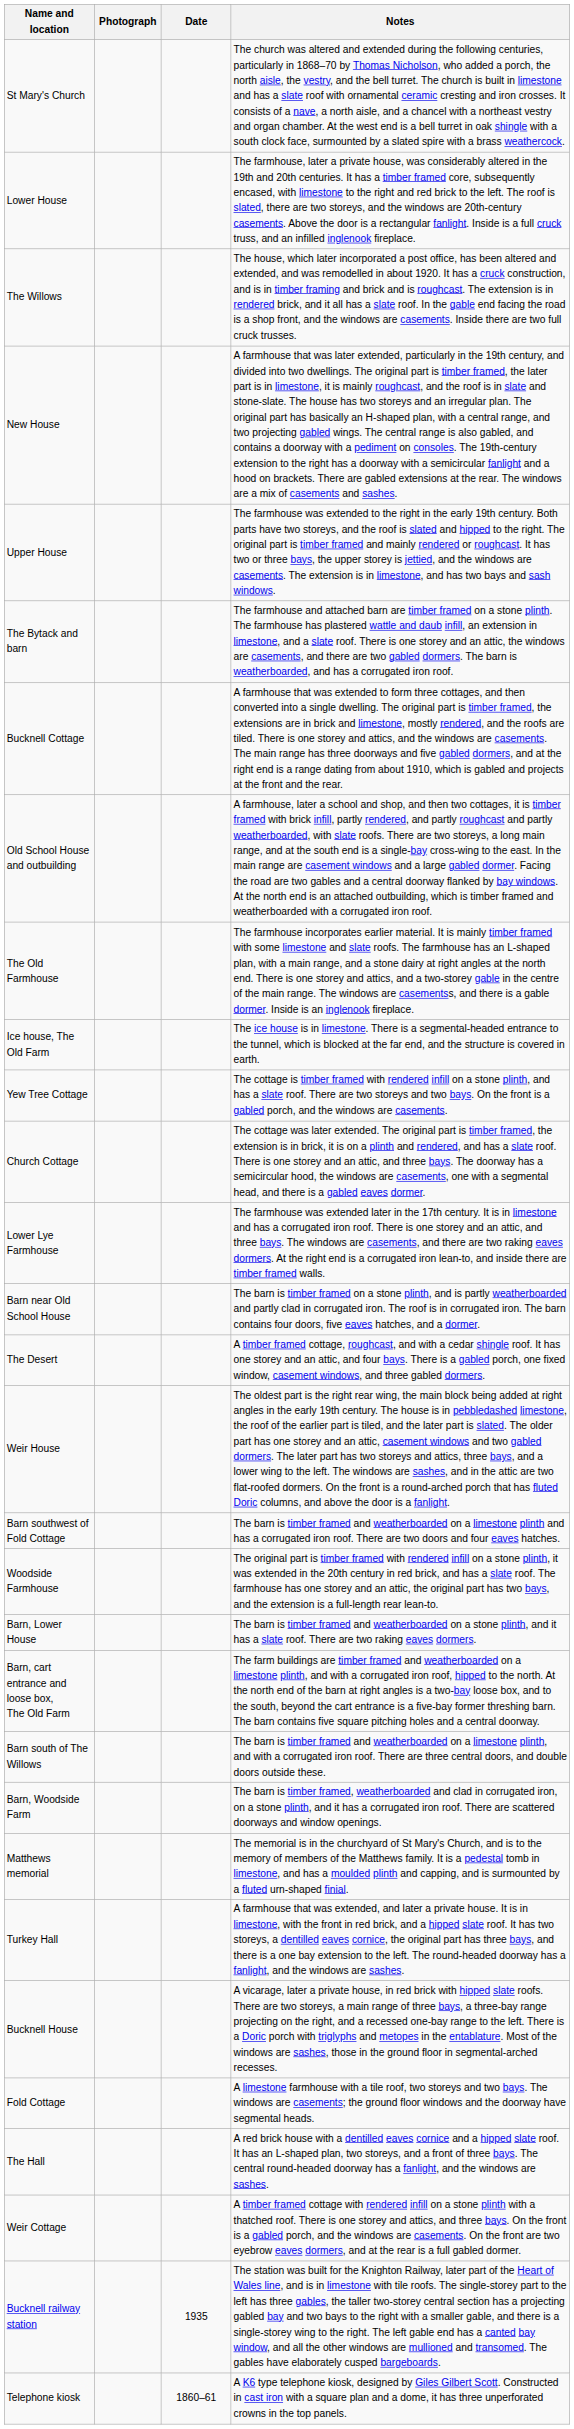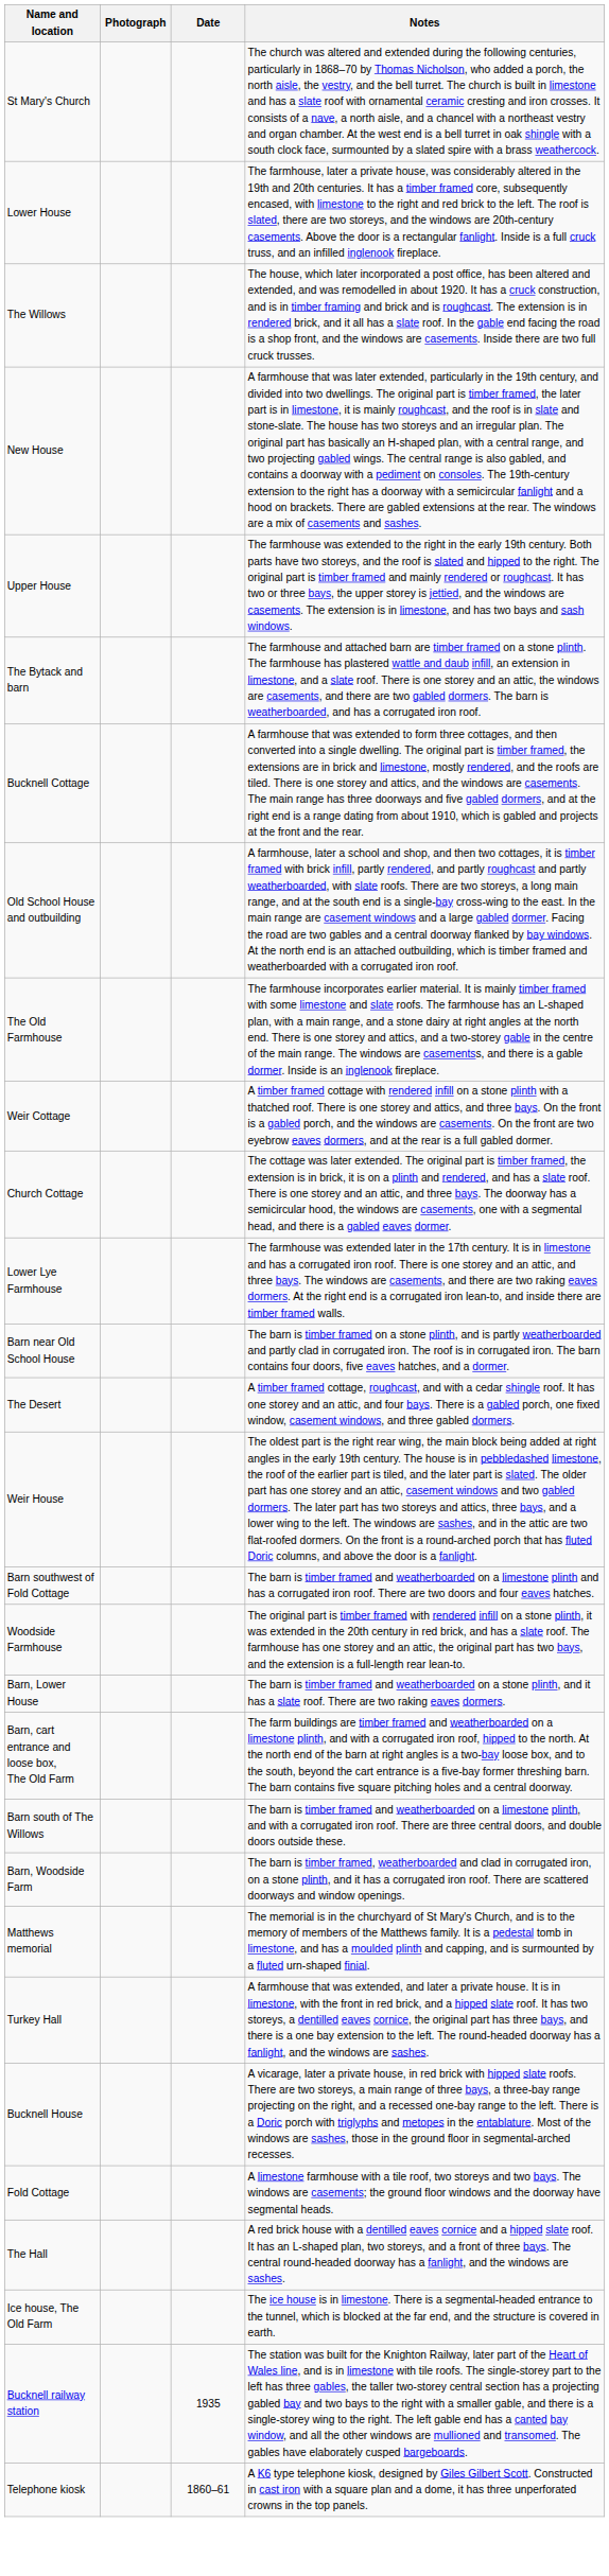 <table class="wikitable sortable plainrowheaders" style="width:100%;border:0px;text-align:left;line-height:150%;">
 <tr>
 <th scope="col"  style="width:150px">Name and location</th>
 <th scope="col"  style="width:100px" class="unsortable">Photograph</th>
 <th scope="col"  style="width:120px">Date</th>
 <th scope="col"  style="width:650px" class="unsortable">Notes</th>
 </tr>
 <tr>
 <td>St Mary's Church<br><small></small></td>
 <td></td>
 <td align="center"></td>
 <td>The church was altered and extended during the following centuries, particularly in 1868–70 by <a href='#'>Thomas Nicholson</a>, who added a porch, the north <a href='#'>aisle</a>, the <a href='#'>vestry</a>, and the bell turret.  The church is built in <a href='#'>limestone</a> and has a <a href='#'>slate</a> roof with ornamental <a href='#'>ceramic</a> cresting and iron crosses.  It consists of a <a href='#'>nave</a>, a north aisle, and a chancel with a northeast vestry and organ chamber.  At the west end is a bell turret in oak <a href='#'>shingle</a> with a south clock face, surmounted by a slated spire with a brass <a href='#'>weathercock</a>.</td>
 </tr>
 <tr>
 <td>Lower House<br><small></small></td>
 <td></td>
 <td align="center"></td>
 <td>The farmhouse, later a private house, was considerably altered in the 19th and 20th centuries.  It has a <a href='#'>timber framed</a> core, subsequently encased, with <a href='#'>limestone</a> to the right and red brick to the left.  The roof is <a href='#'>slated</a>, there are two storeys, and the windows are 20th-century <a href='#'>casements</a>.  Above the door is a rectangular <a href='#'>fanlight</a>.  Inside is a full <a href='#'>cruck</a> truss, and an infilled <a href='#'>inglenook</a> fireplace.</td>
 </tr>
 <tr>
 <td>The Willows<br><small></small></td>
 <td></td>
 <td align="center"></td>
 <td>The house, which later incorporated a post office, has been altered and extended, and was remodelled in about 1920.  It has a <a href='#'>cruck</a> construction, and is in <a href='#'>timber framing</a> and brick and is <a href='#'>roughcast</a>.  The extension is in <a href='#'>rendered</a> brick, and it all has a <a href='#'>slate</a> roof.  In the <a href='#'>gable</a> end facing the road is a shop front, and the windows are <a href='#'>casements</a>.  Inside there are two full cruck trusses.</td>
 </tr>
 <tr>
 <td>New House<br><small></small></td>
 <td></td>
 <td align="center"></td>
 <td>A farmhouse that was later extended, particularly in the 19th century, and divided into two dwellings.  The original part is <a href='#'>timber framed</a>, the later part is in <a href='#'>limestone</a>, it is mainly <a href='#'>roughcast</a>, and the roof is in <a href='#'>slate</a> and stone-slate.  The house has two storeys and an irregular plan.  The original part has basically an H-shaped plan, with a central range, and two projecting <a href='#'>gabled</a> wings.  The central range is also gabled, and contains a doorway with a <a href='#'>pediment</a> on <a href='#'>consoles</a>.  The 19th-century extension to the right has a doorway with a semicircular <a href='#'>fanlight</a> and a hood on brackets.  There are gabled extensions at the rear.  The windows are a mix of <a href='#'>casements</a> and <a href='#'>sashes</a>.</td>
 </tr>
 <tr>
 <td>Upper House<br><small></small></td>
 <td></td>
 <td align="center"></td>
 <td>The farmhouse was extended to the right in the early 19th century.  Both parts have two storeys, and the roof is <a href='#'>slated</a> and <a href='#'>hipped</a> to the right.  The original part is <a href='#'>timber framed</a> and mainly <a href='#'>rendered</a> or <a href='#'>roughcast</a>.  It has two or three <a href='#'>bays</a>, the upper storey is <a href='#'>jettied</a>, and the windows are <a href='#'>casements</a>.  The extension is in <a href='#'>limestone</a>, and has two bays and <a href='#'>sash windows</a>.</td>
 </tr>
 <tr>
 <td>The Bytack and barn<br><small></small></td>
 <td></td>
 <td align="center"></td>
 <td>The farmhouse and attached barn are <a href='#'>timber framed</a> on a stone <a href='#'>plinth</a>.  The farmhouse has plastered <a href='#'>wattle and daub</a> <a href='#'>infill</a>, an extension in <a href='#'>limestone</a>, and a <a href='#'>slate</a> roof.  There is one storey and an attic, the windows are <a href='#'>casements</a>, and there are two <a href='#'>gabled</a> <a href='#'>dormers</a>.  The barn is <a href='#'>weatherboarded</a>, and has a corrugated iron roof.</td>
 </tr>
 <tr>
 <td>Bucknell Cottage<br><small></small></td>
 <td></td>
 <td align="center"></td>
 <td>A farmhouse that was extended to form three cottages, and then converted into a single dwelling.  The original part is <a href='#'>timber framed</a>, the extensions are in brick and <a href='#'>limestone</a>, mostly <a href='#'>rendered</a>, and the roofs are tiled.  There is one storey and attics, and the windows are <a href='#'>casements</a>.  The main range has three doorways and five <a href='#'>gabled</a> <a href='#'>dormers</a>, and at the right end is a range dating from about 1910, which is gabled and projects at the front and the rear.</td>
 </tr>
 <tr>
 <td>Old School House and outbuilding<br><small></small></td>
 <td></td>
 <td align="center"></td>
 <td>A farmhouse, later a school and shop, and then two cottages, it is <a href='#'>timber framed</a> with brick <a href='#'>infill</a>, partly <a href='#'>rendered</a>, and partly <a href='#'>roughcast</a> and partly <a href='#'>weatherboarded</a>, with <a href='#'>slate</a> roofs.  There are two storeys, a long main range, and at the south end is a single-<a href='#'>bay</a> cross-wing to the east.  In the main range are <a href='#'>casement windows</a> and a large <a href='#'>gabled</a> <a href='#'>dormer</a>.  Facing the road are two gables and a central doorway flanked by <a href='#'>bay windows</a>.  At the north end is an attached outbuilding, which is timber framed and weatherboarded with a corrugated iron roof.</td>
 </tr>
 <tr>
 <td>The Old Farmhouse<br><small></small></td>
 <td></td>
 <td align="center"></td>
 <td>The farmhouse incorporates earlier material.  It is mainly <a href='#'>timber framed</a> with some <a href='#'>limestone</a> and <a href='#'>slate</a> roofs.  The farmhouse has an L-shaped plan, with a main range, and a stone dairy at right angles at the north end.  There is one storey and attics, and a two-storey <a href='#'>gable</a> in the centre of the main range.  The windows are <a href='#'>casements</a>s, and there is a gable <a href='#'>dormer</a>.  Inside is an <a href='#'>inglenook</a> fireplace.</td>
 </tr>
 <tr>
-<td>Ice house, The Old Farm<br><small></small></td>
+<td>Weir Cottage<br><small></small></td>
 <td></td>
 <td align="center"></td>
-<td>The <a href='#'>ice house</a> is in <a href='#'>limestone</a>.  There is a segmental-headed entrance to the tunnel, which is blocked at the far end, and the structure is covered in earth.</td>
-</tr>
-<tr>
-<td>Yew Tree Cottage<br><small></small></td>
-<td></td>
-<td align="center"></td>
-<td>The cottage is <a href='#'>timber framed</a> with <a href='#'>rendered</a> <a href='#'>infill</a> on a stone <a href='#'>plinth</a>, and has a <a href='#'>slate</a> roof.  There are two storeys and two <a href='#'>bays</a>.  On the front is a <a href='#'>gabled</a> porch, and the windows are <a href='#'>casements</a>.</td>
+<td>A <a href='#'>timber framed</a> cottage with <a href='#'>rendered</a> <a href='#'>infill</a> on a stone <a href='#'>plinth</a> with a thatched roof.  There is one storey and attics, and three <a href='#'>bays</a>.  On the front is a <a href='#'>gabled</a> porch, and the windows are <a href='#'>casements</a>.  On the front are two eyebrow <a href='#'>eaves</a> <a href='#'>dormers</a>, and at the rear is a full gabled dormer.</td>
 </tr>
 <tr>
 <td>Church Cottage<br><small></small></td>
 <td></td>
 <td align="center"></td>
 <td>The cottage was later extended.  The original part is <a href='#'>timber framed</a>, the extension is in brick, it is on a <a href='#'>plinth</a> and <a href='#'>rendered</a>, and has a <a href='#'>slate</a> roof.  There is one storey and an attic, and three <a href='#'>bays</a>.  The doorway has a semicircular hood, the windows are <a href='#'>casements</a>, one with a segmental head, and there is a <a href='#'>gabled</a> <a href='#'>eaves</a> <a href='#'>dormer</a>.</td>
 </tr>
 <tr>
 <td>Lower Lye Farmhouse<br><small></small></td>
 <td></td>
 <td align="center"></td>
 <td>The farmhouse was extended later in the 17th century.  It is in <a href='#'>limestone</a> and has a corrugated iron roof.  There is one storey and an attic, and three <a href='#'>bays</a>.  The windows are <a href='#'>casements</a>, and there are two raking <a href='#'>eaves</a> <a href='#'>dormers</a>.  At the right end is a corrugated iron lean-to, and inside there are <a href='#'>timber framed</a> walls.</td>
 </tr>
 <tr>
 <td>Barn near Old School House<br><small></small></td>
 <td></td>
 <td align="center"></td>
 <td>The barn is <a href='#'>timber framed</a> on a stone <a href='#'>plinth</a>, and is partly <a href='#'>weatherboarded</a> and partly clad in corrugated iron.  The roof is in corrugated iron.  The barn contains four doors, five <a href='#'>eaves</a> hatches, and a <a href='#'>dormer</a>.</td>
 </tr>
 <tr>
 <td>The Desert<br><small></small></td>
 <td></td>
 <td align="center"></td>
 <td>A <a href='#'>timber framed</a> cottage, <a href='#'>roughcast</a>, and with a cedar <a href='#'>shingle</a> roof.  It has one storey and an attic, and four <a href='#'>bays</a>.  There is a <a href='#'>gabled</a> porch, one fixed window, <a href='#'>casement windows</a>, and three gabled <a href='#'>dormers</a>.</td>
 </tr>
 <tr>
 <td>Weir House<br><small></small></td>
 <td></td>
 <td align="center"></td>
 <td>The oldest part is the right rear wing, the main block being added at right angles in the early 19th century.  The house is in <a href='#'>pebbledashed</a> <a href='#'>limestone</a>, the roof of the earlier part is tiled, and the later part is <a href='#'>slated</a>.  The older part has one storey and an attic, <a href='#'>casement windows</a> and two <a href='#'>gabled</a> <a href='#'>dormers</a>.  The later part has two storeys and attics, three <a href='#'>bays</a>, and a lower wing to the left.  The windows are <a href='#'>sashes</a>, and in the attic are two flat-roofed dormers.  On the front is a round-arched porch that has <a href='#'>fluted</a> <a href='#'>Doric</a> columns, and above the door is a <a href='#'>fanlight</a>.</td>
 </tr>
 <tr>
 <td>Barn southwest of Fold Cottage<br><small></small></td>
 <td></td>
 <td align="center"></td>
 <td>The barn is <a href='#'>timber framed</a> and <a href='#'>weatherboarded</a> on a <a href='#'>limestone</a> <a href='#'>plinth</a> and has a corrugated iron roof.  There are two doors and four <a href='#'>eaves</a> hatches.</td>
 </tr>
 <tr>
 <td>Woodside Farmhouse<br><small></small></td>
 <td></td>
 <td align="center"></td>
 <td>The original part is <a href='#'>timber framed</a> with <a href='#'>rendered</a> <a href='#'>infill</a> on a stone <a href='#'>plinth</a>, it was extended in the 20th century in red brick, and has a <a href='#'>slate</a> roof.  The farmhouse has one storey and an attic, the original part has two <a href='#'>bays</a>, and the extension is a full-length rear lean-to.</td>
 </tr>
 <tr>
 <td>Barn, Lower House<br><small></small></td>
 <td></td>
 <td align="center"></td>
 <td>The barn is <a href='#'>timber framed</a> and <a href='#'>weatherboarded</a> on a stone <a href='#'>plinth</a>, and it has a <a href='#'>slate</a> roof.  There are two raking <a href='#'>eaves</a> <a href='#'>dormers</a>.</td>
 </tr>
 <tr>
 <td>Barn, cart entrance and loose box,<br>The Old Farm<br><small></small></td>
 <td></td>
 <td align="center"></td>
 <td>The farm buildings are <a href='#'>timber framed</a> and <a href='#'>weatherboarded</a> on a <a href='#'>limestone</a> <a href='#'>plinth</a>, and with a corrugated iron roof, <a href='#'>hipped</a> to the north.  At the north end of the barn at right angles is a two-<a href='#'>bay</a> loose box, and to the south, beyond the cart entrance is a five-bay former threshing barn.  The barn contains five square pitching holes and a central doorway.</td>
 </tr>
 <tr>
 <td>Barn south of The Willows<br><small></small></td>
 <td></td>
 <td align="center"></td>
 <td>The barn is <a href='#'>timber framed</a> and <a href='#'>weatherboarded</a> on a <a href='#'>limestone</a> <a href='#'>plinth</a>, and with a corrugated iron roof.  There are three central doors, and double doors outside these.</td>
 </tr>
 <tr>
 <td>Barn, Woodside Farm<br><small></small></td>
 <td></td>
 <td align="center"></td>
 <td>The barn is <a href='#'>timber framed</a>, <a href='#'>weatherboarded</a> and clad in corrugated iron, on a stone <a href='#'>plinth</a>, and it has a corrugated iron roof.  There are scattered doorways and window openings.</td>
 </tr>
 <tr>
 <td>Matthews memorial<br><small></small></td>
 <td></td>
 <td align="center"></td>
 <td>The memorial is in the churchyard of St Mary's Church, and is to the memory of members of the Matthews family.  It is a <a href='#'>pedestal</a> tomb in <a href='#'>limestone</a>, and has a <a href='#'>moulded</a> <a href='#'>plinth</a> and capping, and is surmounted by a <a href='#'>fluted</a> urn-shaped <a href='#'>finial</a>.</td>
 </tr>
 <tr>
 <td>Turkey Hall<br><small></small></td>
 <td></td>
 <td align="center"></td>
 <td>A farmhouse that was extended, and later a private house.  It is in <a href='#'>limestone</a>, with the front in red brick, and a <a href='#'>hipped</a> <a href='#'>slate</a> roof.  It has two storeys, a <a href='#'>dentilled</a> <a href='#'>eaves</a> <a href='#'>cornice</a>, the original part has three <a href='#'>bays</a>, and there is a one bay extension to the left.  The round-headed doorway has a <a href='#'>fanlight</a>, and the windows are <a href='#'>sashes</a>.</td>
 </tr>
 <tr>
 <td>Bucknell House<br><small></small></td>
 <td></td>
 <td align="center"></td>
 <td>A vicarage, later a private house, in red brick with <a href='#'>hipped</a> <a href='#'>slate</a> roofs.  There are two storeys, a main range of three <a href='#'>bays</a>, a three-bay range projecting on the right, and a recessed one-bay range to the left.  There is a <a href='#'>Doric</a> porch with <a href='#'>triglyphs</a> and <a href='#'>metopes</a> in the <a href='#'>entablature</a>.  Most of the windows are <a href='#'>sashes</a>, those in the ground floor in segmental-arched recesses.</td>
 </tr>
 <tr>
 <td>Fold Cottage<br><small></small></td>
 <td></td>
 <td align="center"></td>
 <td>A <a href='#'>limestone</a> farmhouse with a tile roof, two storeys and two <a href='#'>bays</a>.  The windows are <a href='#'>casements</a>; the ground floor windows and the doorway have segmental heads.</td>
 </tr>
 <tr>
 <td>The Hall<br><small></small></td>
 <td></td>
 <td align="center"></td>
 <td>A red brick house with a <a href='#'>dentilled</a> <a href='#'>eaves</a> <a href='#'>cornice</a> and a <a href='#'>hipped</a> <a href='#'>slate</a> roof.  It has an L-shaped plan, two storeys, and a front of three <a href='#'>bays</a>.  The central round-headed doorway has a <a href='#'>fanlight</a>, and the windows are <a href='#'>sashes</a>.</td>
 </tr>
 <tr>
-<td>Weir Cottage<br><small></small></td>
+<td>Ice house, The Old Farm<br><small></small></td>
 <td></td>
 <td align="center"></td>
-<td>A <a href='#'>timber framed</a> cottage with <a href='#'>rendered</a> <a href='#'>infill</a> on a stone <a href='#'>plinth</a> with a thatched roof.  There is one storey and attics, and three <a href='#'>bays</a>.  On the front is a <a href='#'>gabled</a> porch, and the windows are <a href='#'>casements</a>.  On the front are two eyebrow <a href='#'>eaves</a> <a href='#'>dormers</a>, and at the rear is a full gabled dormer.</td>
+<td>The <a href='#'>ice house</a> is in <a href='#'>limestone</a>.  There is a segmental-headed entrance to the tunnel, which is blocked at the far end, and the structure is covered in earth.</td>
 </tr>
 <tr>
 <td><a href='#'>Bucknell railway station</a><br><small></small></td>
 <td></td>
 <td align="center">1935</td>
 <td>The station was built for the Knighton Railway, later part of the <a href='#'>Heart of Wales line</a>, and is in <a href='#'>limestone</a> with tile roofs.  The single-storey part to the left has three <a href='#'>gables</a>, the taller two-storey central section has a projecting gabled <a href='#'>bay</a> and two bays to the right with a smaller gable, and there is a single-storey wing to the right.  The left gable end has a <a href='#'>canted</a> <a href='#'>bay window</a>, and all the other windows are <a href='#'>mullioned</a> and <a href='#'>transomed</a>.  The gables have elaborately cusped <a href='#'>bargeboards</a>.</td>
 </tr>
 <tr>
 <td>Telephone kiosk<br><small></small></td>
 <td></td>
 <td align="center">1860–61</td>
 <td>A <a href='#'>K6</a> type telephone kiosk, designed by <a href='#'>Giles Gilbert Scott</a>.  Constructed in <a href='#'>cast iron</a> with a square plan and a dome, it has three unperforated crowns in the top panels.</td>
 </tr>
 </table>
